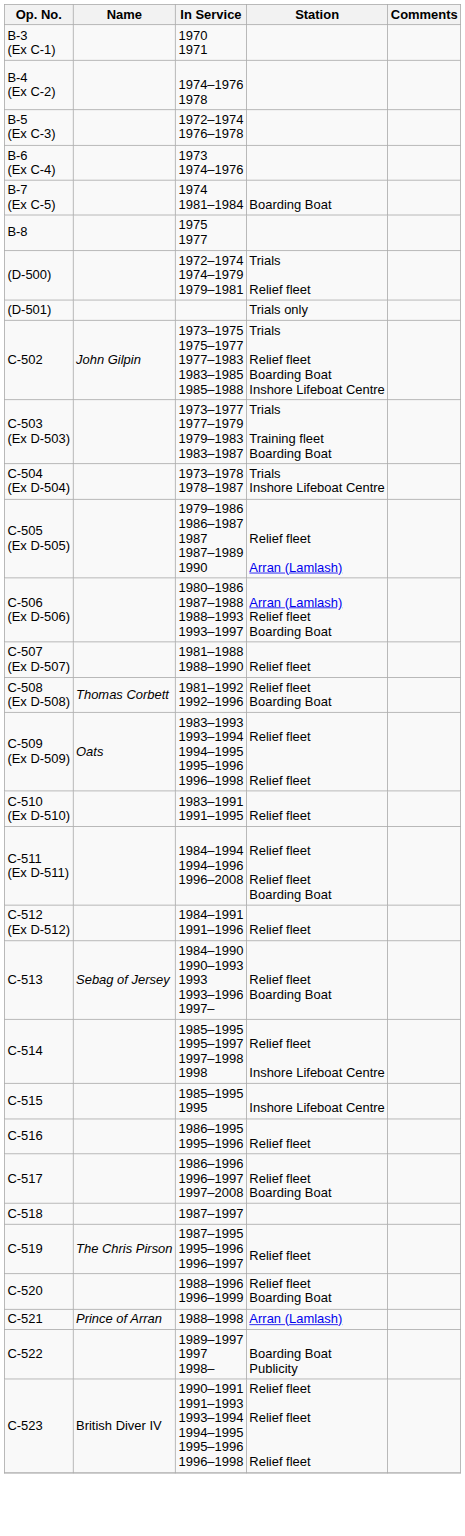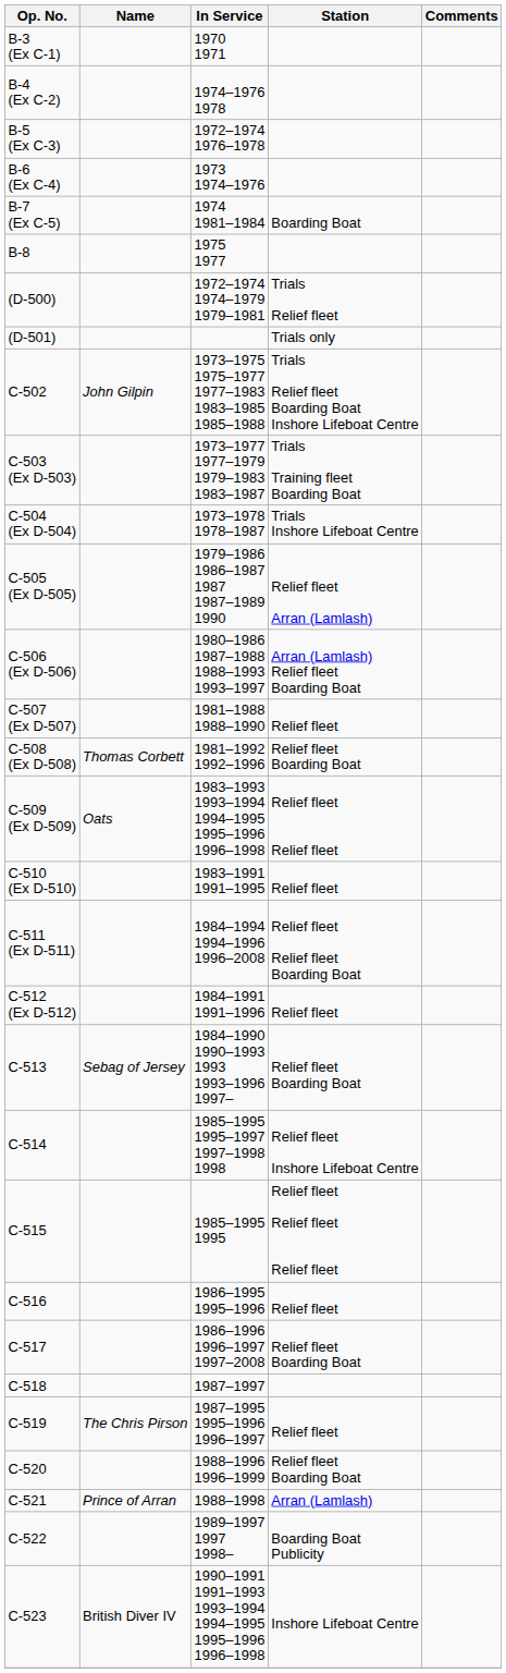 <table class="wikitable">
 <tr>
 <th>Op. No.</th>
 <th>Name</th>
 <th>In Service</th>
 <th>Station</th>
 <th>Comments</th>
 </tr>
 <tr>
 <td>B-3<br>(Ex C-1)</td>
 <td></td>
 <td>1970<br>1971</td>
 <td><br></td>
 <td></td>
 </tr>
 <tr>
 <td>B-4<br>(Ex C-2)</td>
 <td></td>
 <td><br>1974–1976<br>1978</td>
 <td><br><br></td>
 </tr>
 <tr>
 <td>B-5<br>(Ex C-3)</td>
 <td></td>
 <td>1972–1974<br>1976–1978</td>
 <td><br></td>
 <td></td>
 </tr>
 <tr>
 <td>B-6<br>(Ex C-4)</td>
 <td></td>
 <td>1973<br>1974–1976</td>
 <td><br></td>
 <td></td>
 </tr>
 <tr>
 <td>B-7<br>(Ex C-5)</td>
 <td></td>
 <td>1974<br>1981–1984</td>
 <td><br> Boarding Boat</td>
 <td></td>
 </tr>
 <tr>
 <td>B-8</td>
 <td></td>
 <td>1975<br>1977</td>
 <td><br></td>
 <td></td>
 </tr>
 <tr>
 <td>(D-500)</td>
 <td></td>
 <td>1972–1974<br>1974–1979<br>1979–1981</td>
 <td>Trials<br><br>Relief fleet</td>
 <td></td>
 </tr>
 <tr>
 <td>(D-501)</td>
 <td></td>
 <td></td>
 <td>Trials only</td>
 <td></td>
 </tr>
 <tr>
 <td>C-502<br></td>
 <td><em>John Gilpin</em></td>
 <td>1973–1975<br>1975–1977<br>1977–1983<br>1983–1985<br>1985–1988</td>
 <td>Trials<br><br>Relief fleet<br>Boarding Boat<br>Inshore Lifeboat Centre</td>
 <td></td>
 </tr>
 <tr>
 <td>C-503<br>(Ex D-503)</td>
 <td></td>
 <td>1973–1977<br>1977–1979<br>1979–1983<br>1983–1987</td>
 <td>Trials<br><br>Training fleet<br>Boarding Boat</td>
 <td></td>
 </tr>
 <tr>
 <td>C-504<br>(Ex D-504)</td>
 <td></td>
 <td>1973–1978<br>1978–1987</td>
 <td>Trials<br>Inshore Lifeboat Centre</td>
 <td></td>
 </tr>
 <tr>
 <td>C-505<br>(Ex D-505)</td>
 <td></td>
 <td>1979–1986<br>1986–1987<br>1987<br>1987–1989<br>1990</td>
 <td><br><br>Relief fleet<br><br><a href='#'>Arran (Lamlash)</a></td>
 <td></td>
 </tr>
 <tr>
 <td>C-506<br>(Ex D-506)</td>
 <td></td>
 <td>1980–1986<br>1987–1988<br>1988–1993<br>1993–1997</td>
 <td><br><a href='#'>Arran (Lamlash)</a><br>Relief fleet<br>Boarding Boat</td>
 <td></td>
 </tr>
 <tr>
 <td>C-507<br>(Ex D-507)</td>
 <td></td>
 <td>1981–1988<br>1988–1990</td>
 <td><br>Relief fleet</td>
 <td></td>
 </tr>
 <tr>
 <td>C-508<br>(Ex D-508)</td>
 <td><em>Thomas Corbett</em></td>
 <td>1981–1992<br>1992–1996</td>
 <td>Relief fleet<br>Boarding Boat</td>
 <td></td>
 </tr>
 <tr>
 <td>C-509<br>(Ex D-509)</td>
 <td><em>Oats</em></td>
 <td>1983–1993<br>1993–1994<br>1994–1995<br>1995–1996<br>1996–1998</td>
 <td><br>Relief fleet<br><br><br>Relief fleet</td>
 <td></td>
 </tr>
 <tr>
 <td>C-510<br>(Ex D-510)</td>
 <td></td>
 <td>1983–1991<br>1991–1995</td>
 <td><br>Relief fleet</td>
 <td></td>
 </tr>
 <tr>
 <td>C-511<br>(Ex D-511)</td>
 <td></td>
 <td>1984–1994<br>1994–1996<br>1996–2008</td>
 <td><br>Relief fleet<br><br>Relief fleet<br>Boarding Boat</td>
 <td></td>
 </tr>
 <tr>
 <td>C-512<br>(Ex D-512)</td>
 <td></td>
 <td>1984–1991<br>1991–1996</td>
 <td><br>Relief fleet</td>
 <td></td>
 </tr>
 <tr>
 <td>C-513</td>
 <td><em>Sebag of Jersey</em></td>
 <td>1984–1990<br>1990–1993<br>1993<br>1993–1996<br>1997–</td>
 <td><br>Relief fleet<br>Boarding Boat</td>
 <td></td>
 </tr>
 <tr>
 <td>C-514</td>
 <td></td>
 <td>1985–1995<br>1995–1997<br>1997–1998<br>1998</td>
 <td><br>Relief fleet<br><br>Inshore Lifeboat Centre</td>
 <td></td>
 </tr>
 <tr>
 <td>C-515</td>
 <td></td>
 <td>1985–1995<br>1995</td>
-<td><br>Inshore Lifeboat Centre</td>
+<td>Relief fleet<br><br>Relief fleet<br><br><br>Relief fleet</td>
 <td></td>
 </tr>
 <tr>
 <td>C-516</td>
 <td></td>
 <td>1986–1995<br>1995–1996</td>
 <td><br>Relief fleet</td>
 <td></td>
 </tr>
 <tr>
 <td>C-517</td>
 <td></td>
 <td>1986–1996<br>1996–1997<br>1997–2008</td>
 <td><br>Relief fleet<br>Boarding Boat</td>
 <td></td>
 </tr>
 <tr>
 <td>C-518</td>
 <td></td>
 <td>1987–1997</td>
 <td></td>
 <td></td>
 </tr>
 <tr>
 <td>C-519</td>
 <td><em>The Chris Pirson</em></td>
 <td>1987–1995<br>1995–1996<br>1996–1997</td>
 <td><br>Relief fleet<br></td>
 <td></td>
 </tr>
 <tr>
 <td>C-520</td>
 <td></td>
 <td>1988–1996<br>1996–1999</td>
 <td>Relief fleet<br>Boarding Boat</td>
 <td></td>
 </tr>
 <tr>
 <td>C-521</td>
 <td><em>Prince of Arran</td>
 <td>1988–1998</td>
 <td><a href='#'>Arran (Lamlash)</a></td>
 <td></td>
 </tr>
 <tr>
 <td>C-522</td>
 <td></td>
 <td>1989–1997<br>1997<br>1998–</td>
 <td><br>Boarding Boat<br>Publicity</td>
 <td></td>
 </tr>
 <tr>
 <td>C-523</td>
 <td></em>British Diver IV<em></td>
 <td>1990–1991<br>1991–1993<br>1993–1994<br>1994–1995<br>1995–1996<br>1996–1998</td>
-<td>Relief fleet<br><br>Relief fleet<br><br><br>Relief fleet</td>
+<td><br>Inshore Lifeboat Centre</td>
 <td></td>
 </tr>
 <tr>
 </tr>
 </table>
